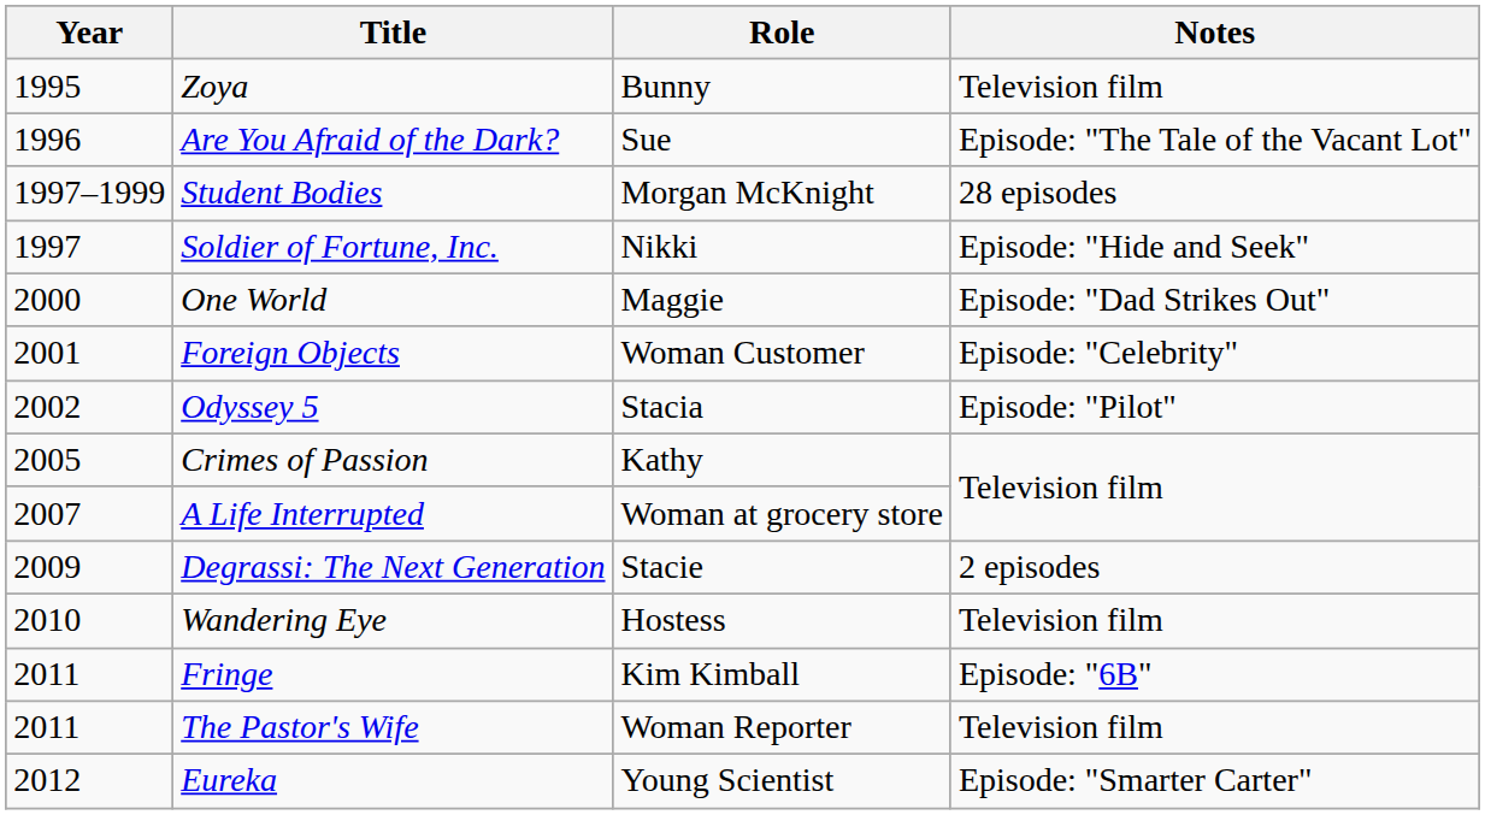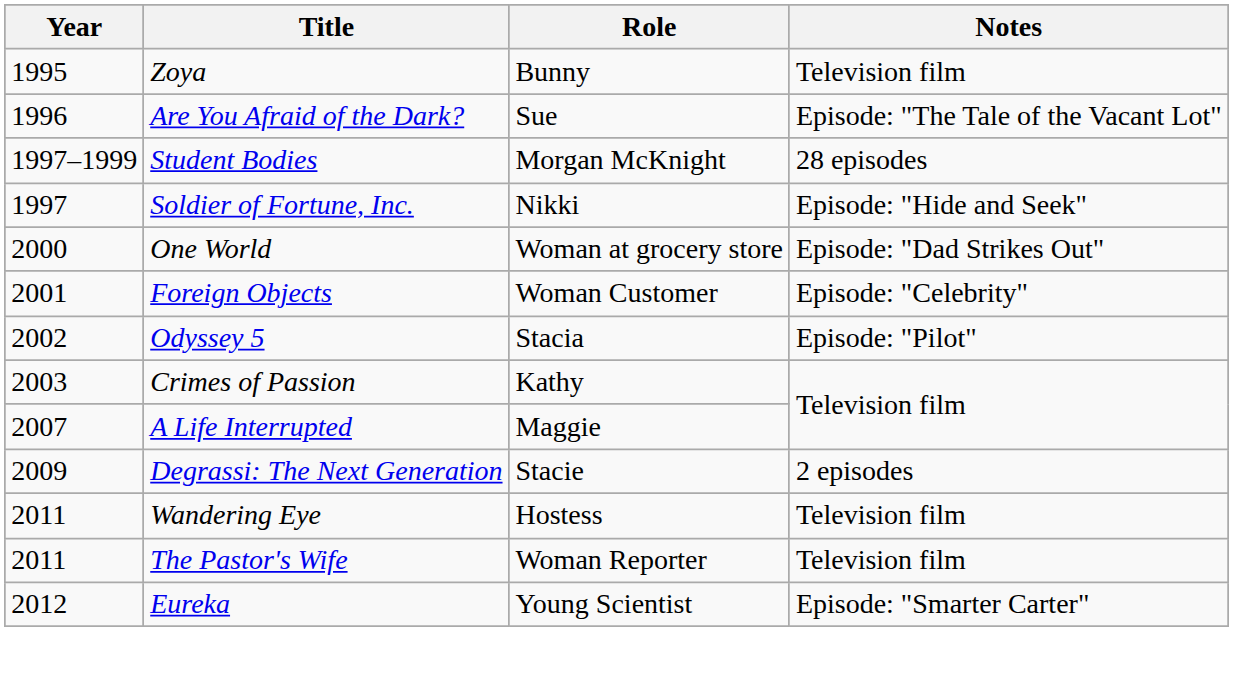 <table class="wikitable sortable">
 <tr>
 <th>Year</th>
 <th>Title</th>
 <th>Role</th>
 <th>Notes</th>
 </tr>
 <tr>
 <td>1995</td>
 <td><em>Zoya</em></td>
 <td>Bunny</td>
 <td>Television film</td>
 </tr>
 <tr>
 <td>1996</td>
 <td><em><a href='#'>Are You Afraid of the Dark?</a></em></td>
 <td>Sue</td>
 <td>Episode: "The Tale of the Vacant Lot"</td>
 </tr>
 <tr>
 <td>1997–1999</td>
 <td><a href='#'><em>Student Bodies</em></a></td>
 <td>Morgan McKnight</td>
 <td>28 episodes</td>
 </tr>
 <tr>
 <td>1997</td>
 <td><em><a href='#'>Soldier of Fortune, Inc.</a></em></td>
 <td>Nikki</td>
 <td>Episode: "Hide and Seek"</td>
 </tr>
 <tr>
 <td>2000</td>
 <td><em>One World</em></td>
-<td>Maggie</td>
+<td>Woman at grocery store</td>
 <td>Episode: "Dad Strikes Out"</td>
 </tr>
 <tr>
 <td>2001</td>
 <td><a href='#'><em>Foreign Objects</em></a></td>
 <td>Woman Customer</td>
 <td>Episode: "Celebrity"</td>
 </tr>
 <tr>
 <td>2002</td>
 <td><em><a href='#'>Odyssey 5</a></em></td>
 <td>Stacia</td>
 <td>Episode: "Pilot"</td>
 </tr>
 <tr>
-<td>2005</td>
+<td>2003</td>
 <td><em>Crimes of Passion</em></td>
 <td>Kathy</td>
 <td rowspan="2">Television film</td>
 </tr>
 <tr>
 <td>2007</td>
 <td><em><a href='#'>A Life Interrupted</a></em></td>
-<td>Woman at grocery store</td>
+<td>Maggie</td>
 </tr>
 <tr>
 <td>2009</td>
 <td><em><a href='#'>Degrassi: The Next Generation</a></em></td>
 <td>Stacie</td>
 <td>2 episodes</td>
 </tr>
 <tr>
-<td>2010</td>
+<td>2011</td>
 <td><em>Wandering Eye</em></td>
 <td>Hostess</td>
 <td>Television film</td>
-</tr>
-<tr>
-<td>2011</td>
-<td><a href='#'><em>Fringe</em></a></td>
-<td>Kim Kimball</td>
-<td>Episode: "<a href='#'>6B</a>"</td>
 </tr>
 <tr>
 <td>2011</td>
 <td><a href='#'><em>The Pastor's Wife</em></a></td>
 <td>Woman Reporter</td>
 <td>Television film</td>
 </tr>
 <tr>
 <td>2012</td>
 <td><a href='#'><em>Eureka</em></a></td>
 <td>Young Scientist</td>
 <td>Episode: "Smarter Carter"</td>
 </tr>
 </table>
